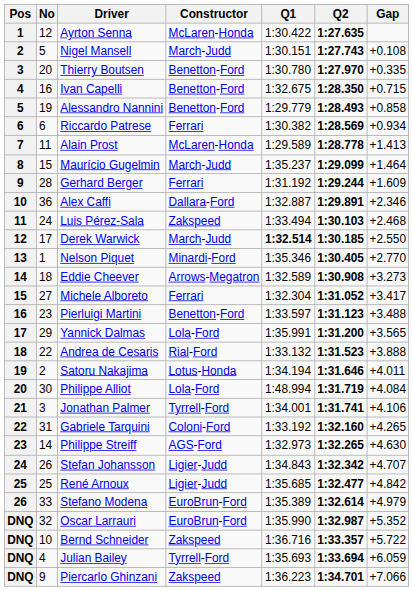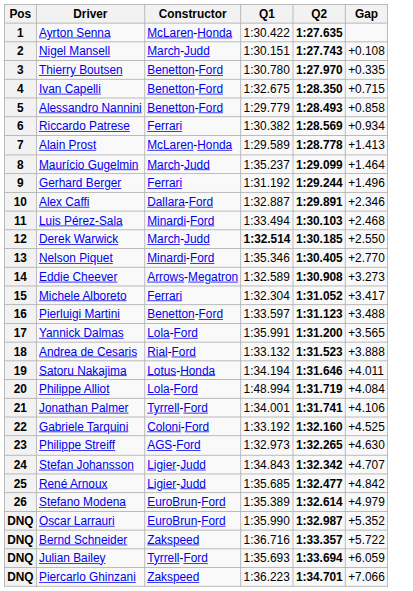 <table class="wikitable sortable" style="font-size: 95%;">
 <tr>
 <th>Pos</th>
-<th>No</th>
 <th>Driver</th>
 <th>Constructor</th>
 <th>Q1</th>
 <th>Q2</th>
 <th>Gap</th>
 </tr>
 <tr>
 <th>1</th>
-<td>12</td>
 <td> <a href='#'>Ayrton Senna</a></td>
 <td><a href='#'>McLaren</a>-<a href='#'>Honda</a></td>
 <td>1:30.422</td>
 <td><strong>1:27.635</strong></td>
 <td></td>
 </tr>
 <tr>
 <th>2</th>
-<td>5</td>
 <td> <a href='#'>Nigel Mansell</a></td>
 <td><a href='#'>March</a>-<a href='#'>Judd</a></td>
 <td>1:30.151</td>
 <td><strong>1:27.743</strong></td>
 <td>+0.108</td>
 </tr>
 <tr>
 <th>3</th>
-<td>20</td>
 <td> <a href='#'>Thierry Boutsen</a></td>
 <td><a href='#'>Benetton</a>-<a href='#'>Ford</a></td>
 <td>1:30.780</td>
 <td><strong>1:27.970</strong></td>
 <td>+0.335</td>
 </tr>
 <tr>
 <th>4</th>
-<td>16</td>
 <td> <a href='#'>Ivan Capelli</a></td>
 <td><a href='#'>Benetton</a>-<a href='#'>Ford</a></td>
 <td>1:32.675</td>
 <td><strong>1:28.350</strong></td>
 <td>+0.715</td>
 </tr>
 <tr>
 <th>5</th>
-<td>19</td>
 <td> <a href='#'>Alessandro Nannini</a></td>
 <td><a href='#'>Benetton</a>-<a href='#'>Ford</a></td>
 <td>1:29.779</td>
 <td><strong>1:28.493</strong></td>
 <td>+0.858</td>
 </tr>
 <tr>
 <th>6</th>
-<td>6</td>
 <td> <a href='#'>Riccardo Patrese</a></td>
 <td><a href='#'>Ferrari</a></td>
 <td>1:30.382</td>
 <td><strong>1:28.569</strong></td>
 <td>+0.934</td>
 </tr>
 <tr>
 <th>7</th>
-<td>11</td>
 <td> <a href='#'>Alain Prost</a></td>
 <td><a href='#'>McLaren</a>-<a href='#'>Honda</a></td>
 <td>1:29.589</td>
 <td><strong>1:28.778</strong></td>
 <td>+1.413</td>
 </tr>
 <tr>
 <th>8</th>
-<td>15</td>
 <td> <a href='#'>Maurício Gugelmin</a></td>
 <td><a href='#'>March</a>-<a href='#'>Judd</a></td>
 <td>1:35.237</td>
 <td><strong>1:29.099</strong></td>
 <td>+1.464</td>
 </tr>
 <tr>
 <th>9</th>
-<td>28</td>
 <td> <a href='#'>Gerhard Berger</a></td>
 <td><a href='#'>Ferrari</a></td>
 <td>1:31.192</td>
 <td><strong>1:29.244</strong></td>
-<td>+1.609</td>
+<td>+1.496</td>
 </tr>
 <tr>
 <th>10</th>
-<td>36</td>
 <td> <a href='#'>Alex Caffi</a></td>
 <td><a href='#'>Dallara</a>-<a href='#'>Ford</a></td>
 <td>1:32.887</td>
 <td><strong>1:29.891</strong></td>
 <td>+2.346</td>
 </tr>
 <tr>
 <th>11</th>
-<td>24</td>
 <td> <a href='#'>Luis Pérez-Sala</a></td>
-<td><a href='#'>Zakspeed</a></td>
+<td><a href='#'>Minardi</a>-<a href='#'>Ford</a></td>
 <td>1:33.494</td>
 <td><strong>1:30.103</strong></td>
 <td>+2.468</td>
 </tr>
 <tr>
 <th>12</th>
-<td>17</td>
 <td> <a href='#'>Derek Warwick</a></td>
 <td><a href='#'>March</a>-<a href='#'>Judd</a></td>
 <td><strong>1:32.514</strong></td>
 <td><strong>1:30.185</strong></td>
 <td>+2.550</td>
 </tr>
 <tr>
 <th>13</th>
-<td>1</td>
 <td> <a href='#'>Nelson Piquet</a></td>
 <td><a href='#'>Minardi</a>-<a href='#'>Ford</a></td>
 <td>1:35.346</td>
 <td><strong>1:30.405</strong></td>
 <td>+2.770</td>
 </tr>
 <tr>
 <th>14</th>
-<td>18</td>
 <td> <a href='#'>Eddie Cheever</a></td>
 <td><a href='#'>Arrows</a>-<a href='#'>Megatron</a></td>
 <td>1:32.589</td>
 <td><strong>1:30.908</strong></td>
 <td>+3.273</td>
 </tr>
 <tr>
 <th>15</th>
-<td>27</td>
 <td> <a href='#'>Michele Alboreto</a></td>
 <td><a href='#'>Ferrari</a></td>
 <td>1:32.304</td>
 <td><strong>1:31.052</strong></td>
 <td>+3.417</td>
 </tr>
 <tr>
 <th>16</th>
-<td>23</td>
 <td> <a href='#'>Pierluigi Martini</a></td>
 <td><a href='#'>Benetton</a>-<a href='#'>Ford</a></td>
 <td>1:33.597</td>
 <td><strong>1:31.123</strong></td>
 <td>+3.488</td>
 </tr>
 <tr>
 <th>17</th>
-<td>29</td>
 <td> <a href='#'>Yannick Dalmas</a></td>
 <td><a href='#'>Lola</a>-<a href='#'>Ford</a></td>
 <td>1:35.991</td>
 <td><strong>1:31.200</strong></td>
 <td>+3.565</td>
 </tr>
 <tr>
 <th>18</th>
-<td>22</td>
 <td> <a href='#'>Andrea de Cesaris</a></td>
 <td><a href='#'>Rial</a>-<a href='#'>Ford</a></td>
 <td>1:33.132</td>
 <td><strong>1:31.523</strong></td>
 <td>+3.888</td>
 </tr>
 <tr>
 <th>19</th>
-<td>2</td>
 <td> <a href='#'>Satoru Nakajima</a></td>
 <td><a href='#'>Lotus</a>-<a href='#'>Honda</a></td>
 <td>1:34.194</td>
 <td><strong>1:31.646</strong></td>
 <td>+4.011</td>
 </tr>
 <tr>
 <th>20</th>
-<td>30</td>
 <td> <a href='#'>Philippe Alliot</a></td>
 <td><a href='#'>Lola</a>-<a href='#'>Ford</a></td>
 <td>1:48.994</td>
 <td><strong>1:31.719</strong></td>
 <td>+4.084</td>
 </tr>
 <tr>
 <th>21</th>
-<td>3</td>
 <td> <a href='#'>Jonathan Palmer</a></td>
 <td><a href='#'>Tyrrell</a>-<a href='#'>Ford</a></td>
 <td>1:34.001</td>
 <td><strong>1:31.741</strong></td>
 <td>+4.106</td>
 </tr>
 <tr>
 <th>22</th>
-<td>31</td>
 <td> <a href='#'>Gabriele Tarquini</a></td>
 <td><a href='#'>Coloni</a>-<a href='#'>Ford</a></td>
 <td>1:33.192</td>
 <td><strong>1:32.160</strong></td>
-<td>+4.265</td>
+<td>+4.525</td>
 </tr>
 <tr>
 <th>23</th>
-<td>14</td>
 <td> <a href='#'>Philippe Streiff</a></td>
 <td><a href='#'>AGS</a>-<a href='#'>Ford</a></td>
 <td>1:32.973</td>
 <td><strong>1:32.265</strong></td>
 <td>+4.630</td>
 </tr>
 <tr>
 <th>24</th>
-<td>26</td>
 <td> <a href='#'>Stefan Johansson</a></td>
 <td><a href='#'>Ligier</a>-<a href='#'>Judd</a></td>
 <td>1:34.843</td>
 <td><strong>1:32.342</strong></td>
 <td>+4.707</td>
 </tr>
 <tr>
 <th>25</th>
-<td>25</td>
 <td> <a href='#'>René Arnoux</a></td>
 <td><a href='#'>Ligier</a>-<a href='#'>Judd</a></td>
 <td>1:35.685</td>
 <td><strong>1:32.477</strong></td>
 <td>+4.842</td>
 </tr>
 <tr>
 <th>26</th>
-<td>33</td>
 <td> <a href='#'>Stefano Modena</a></td>
 <td><a href='#'>EuroBrun</a>-<a href='#'>Ford</a></td>
 <td>1:35.389</td>
 <td><strong>1:32.614</strong></td>
 <td>+4.979</td>
 </tr>
 <tr>
 <th>DNQ</th>
-<td>32</td>
 <td> <a href='#'>Oscar Larrauri</a></td>
 <td><a href='#'>EuroBrun</a>-<a href='#'>Ford</a></td>
 <td>1:35.990</td>
 <td><strong>1:32.987</strong></td>
 <td>+5.352</td>
 </tr>
 <tr>
 <th>DNQ</th>
-<td>10</td>
 <td> <a href='#'>Bernd Schneider</a></td>
 <td><a href='#'>Zakspeed</a></td>
 <td>1:36.716</td>
 <td><strong>1:33.357</strong></td>
 <td>+5.722</td>
 </tr>
 <tr>
 <th>DNQ</th>
-<td>4</td>
 <td> <a href='#'>Julian Bailey</a></td>
 <td><a href='#'>Tyrrell</a>-<a href='#'>Ford</a></td>
 <td>1:35.693</td>
 <td><strong>1:33.694</strong></td>
 <td>+6.059</td>
 </tr>
 <tr>
 <th>DNQ</th>
-<td>9</td>
 <td> <a href='#'>Piercarlo Ghinzani</a></td>
 <td><a href='#'>Zakspeed</a></td>
 <td>1:36.223</td>
 <td><strong>1:34.701</strong></td>
 <td>+7.066</td>
 </tr>
 </table>
